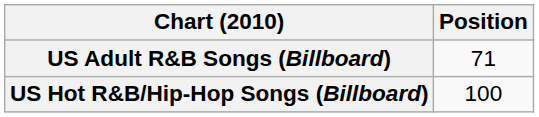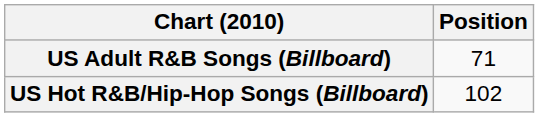 <table class="wikitable sortable plainrowheaders">
 <tr>
 <th align="center">Chart (2010)</th>
 <th align="center">Position</th>
 </tr>
 <tr>
 <th scope="row">US Adult R&B Songs (<em>Billboard</em>)</th>
 <td align="center">71</td>
 </tr>
 <tr>
 <th scope="row">US Hot R&B/Hip-Hop Songs (<em>Billboard</em>)</th>
-<td style="text-align:center;">100</td>
+<td style="text-align:center;">102</td>
 </tr>
 </table>
